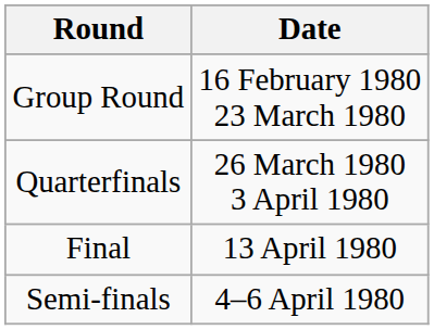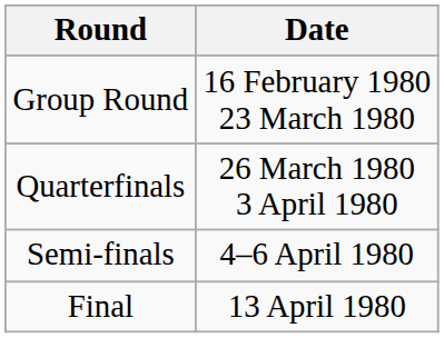 <table class="wikitable" style="text-align: center">
 <tr>
 <th>Round</th>
 <th>Date</th>
 </tr>
 <tr>
 <td>Group Round</td>
 <td>16 February 1980<br>23 March 1980</td>
 </tr>
 <tr>
 <td>Quarterfinals</td>
 <td>26 March 1980<br>3 April 1980</td>
 </tr>
 <tr>
+<td>Semi-finals</td>
+<td>4–6 April 1980</td>
+</tr>
+<tr>
 <td>Final</td>
 <td>13 April 1980</td>
 </tr>
-<tr>
-<td>Semi-finals</td>
-<td>4–6 April 1980</td>
-</tr>
 </table>
